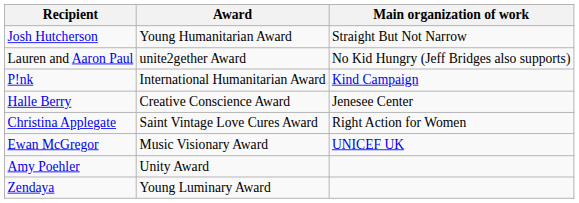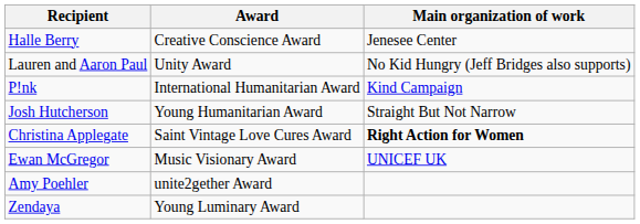 <table class="wikitable">
 <tr>
 <th>Recipient</th>
 <th>Award</th>
 <th>Main organization of work</th>
 </tr>
 <tr>
-<td><a href='#'>Josh Hutcherson</a></td>
-<td>Young Humanitarian Award</td>
-<td>Straight But Not Narrow</td>
+<td><a href='#'>Halle Berry</a></td>
+<td>Creative Conscience Award</td>
+<td>Jenesee Center</td>
 </tr>
 <tr>
 <td>Lauren and <a href='#'>Aaron Paul</a></td>
-<td>unite2gether Award</td>
+<td>Unity Award</td>
 <td>No Kid Hungry (Jeff Bridges also supports)</td>
 </tr>
 <tr>
 <td><a href='#'>P!nk</a></td>
 <td>International Humanitarian Award</td>
 <td><a href='#'>Kind Campaign</a></td>
 </tr>
 <tr>
-<td><a href='#'>Halle Berry</a></td>
-<td>Creative Conscience Award</td>
-<td>Jenesee Center</td>
+<td><a href='#'>Josh Hutcherson</a></td>
+<td>Young Humanitarian Award</td>
+<td>Straight But Not Narrow</td>
 </tr>
 <tr>
 <td><a href='#'>Christina Applegate</a></td>
 <td>Saint Vintage Love Cures Award</td>
-<td>Right Action for Women</td>
+<td><strong>Right Action for Women</strong></td>
 </tr>
 <tr>
 <td><a href='#'>Ewan McGregor</a></td>
 <td>Music Visionary Award</td>
 <td><a href='#'>UNICEF UK</a></td>
 </tr>
 <tr>
 <td><a href='#'>Amy Poehler</a></td>
-<td>Unity Award</td>
+<td>unite2gether Award</td>
 <td></td>
 </tr>
 <tr>
 <td><a href='#'>Zendaya</a></td>
 <td>Young Luminary Award</td>
 <td></td>
 </tr>
 </table>
